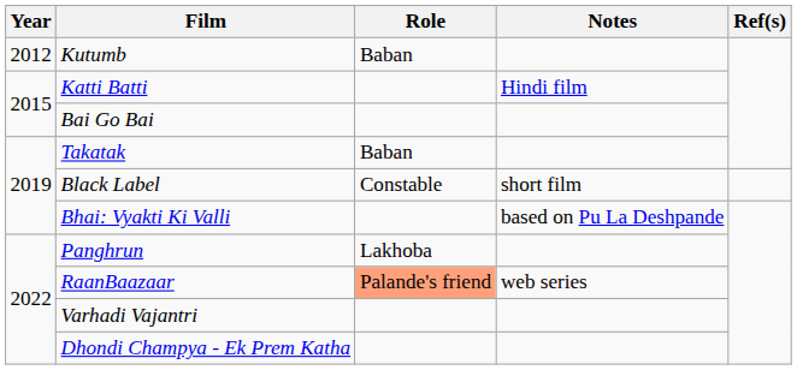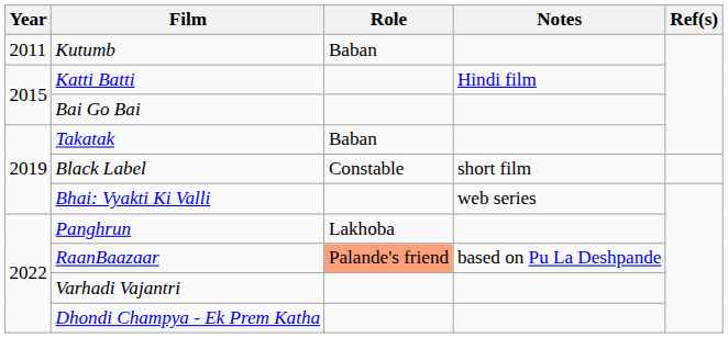 <table class="wikitable sortable">
 <tr>
 <th>Year</th>
 <th>Film</th>
 <th>Role</th>
 <th>Notes</th>
 <th>Ref(s)</th>
 </tr>
 <tr>
-<td>2012</td>
+<td>2011</td>
 <td><em>Kutumb</em></td>
 <td>Baban</td>
 <td></td>
 <td rowspan="4"></td>
 </tr>
 <tr>
 <td rowspan="2">2015</td>
 <td><em><a href='#'>Katti Batti</a></em></td>
 <td></td>
 <td><a href='#'>Hindi film</a></td>
 </tr>
 <tr>
 <td><em>Bai Go Bai</em></td>
 <td></td>
 <td></td>
 </tr>
 <tr>
 <td rowspan="3">2019</td>
 <td><em><a href='#'>Takatak</a></em></td>
 <td>Baban</td>
 <td></td>
 </tr>
 <tr>
 <td><em>Black Label</em></td>
 <td>Constable</td>
 <td>short film</td>
 <td></td>
 </tr>
 <tr>
 <td><em><a href='#'>Bhai: Vyakti Ki Valli</a></em></td>
 <td></td>
-<td>based on <a href='#'>Pu La Deshpande</a></td>
+<td>web series</td>
 <td rowspan="5"></td>
 </tr>
 <tr>
 <td rowspan="4">2022</td>
 <td><em><a href='#'>Panghrun</a></em></td>
 <td>Lakhoba</td>
 <td></td>
 </tr>
 <tr>
 <td><em><a href='#'>RaanBaazaar</a></em></td>
 <td style="background: lightsalmon;">Palande's friend</td>
-<td>web series</td>
+<td>based on <a href='#'>Pu La Deshpande</a></td>
 </tr>
 <tr>
 <td><em>Varhadi Vajantri</em></td>
 <td></td>
 <td></td>
 </tr>
 <tr>
 <td><em><a href='#'>Dhondi Champya - Ek Prem Katha</a></em></td>
 <td></td>
 <td></td>
 </tr>
 </table>
